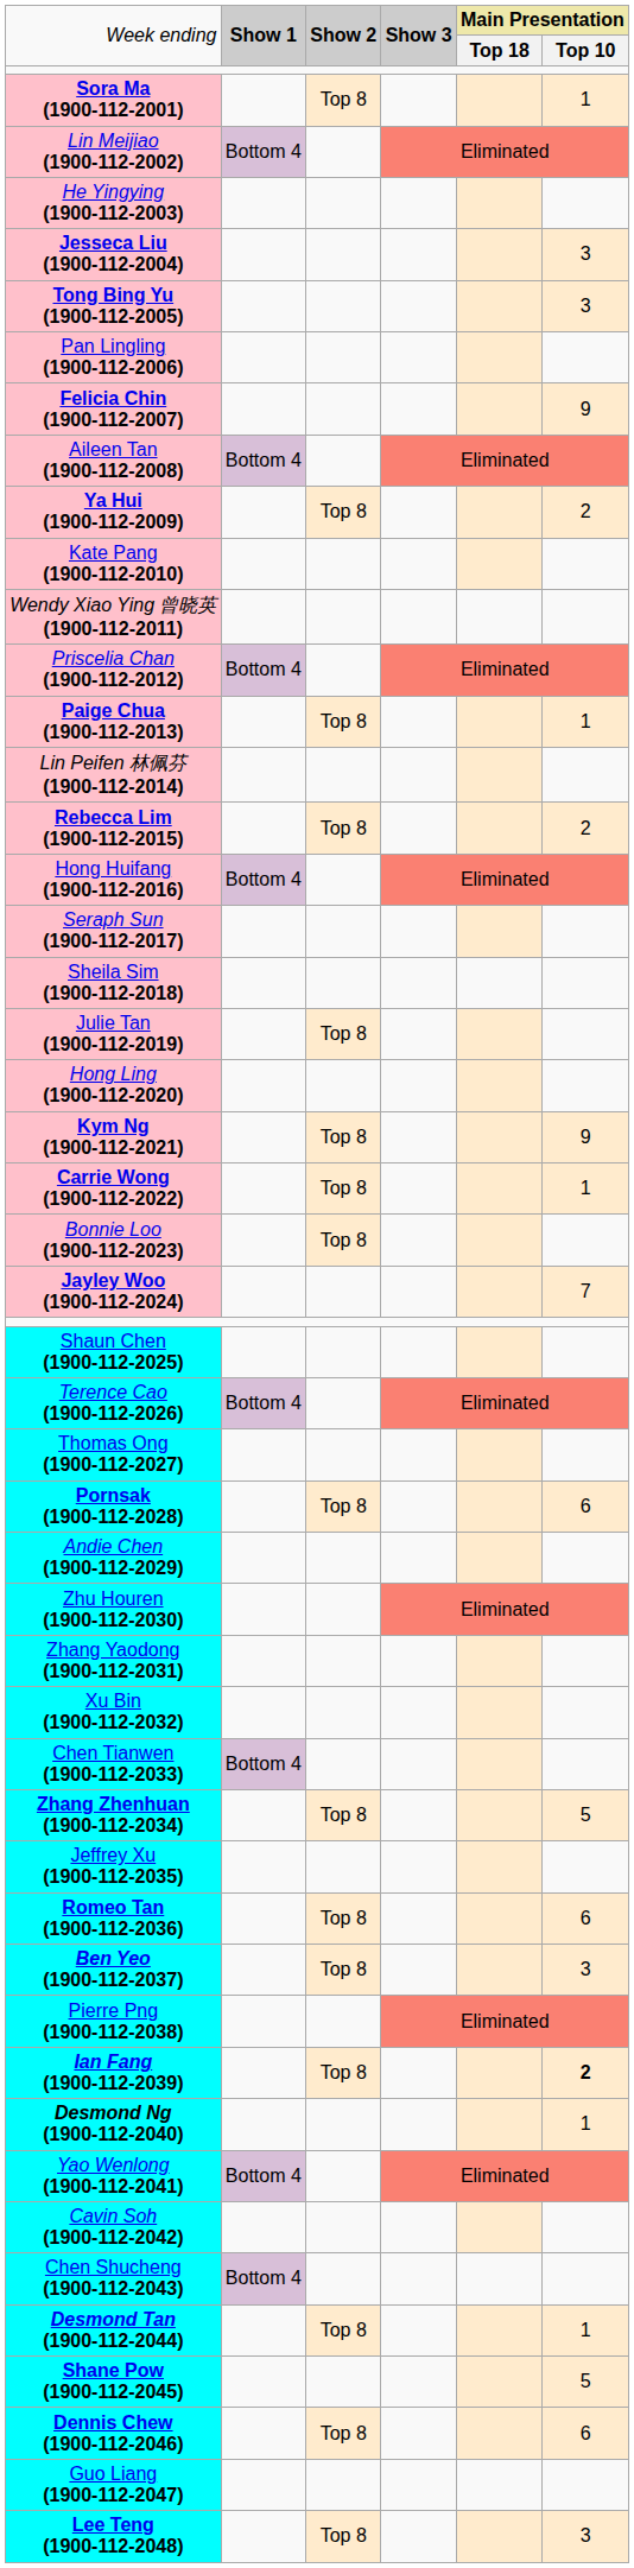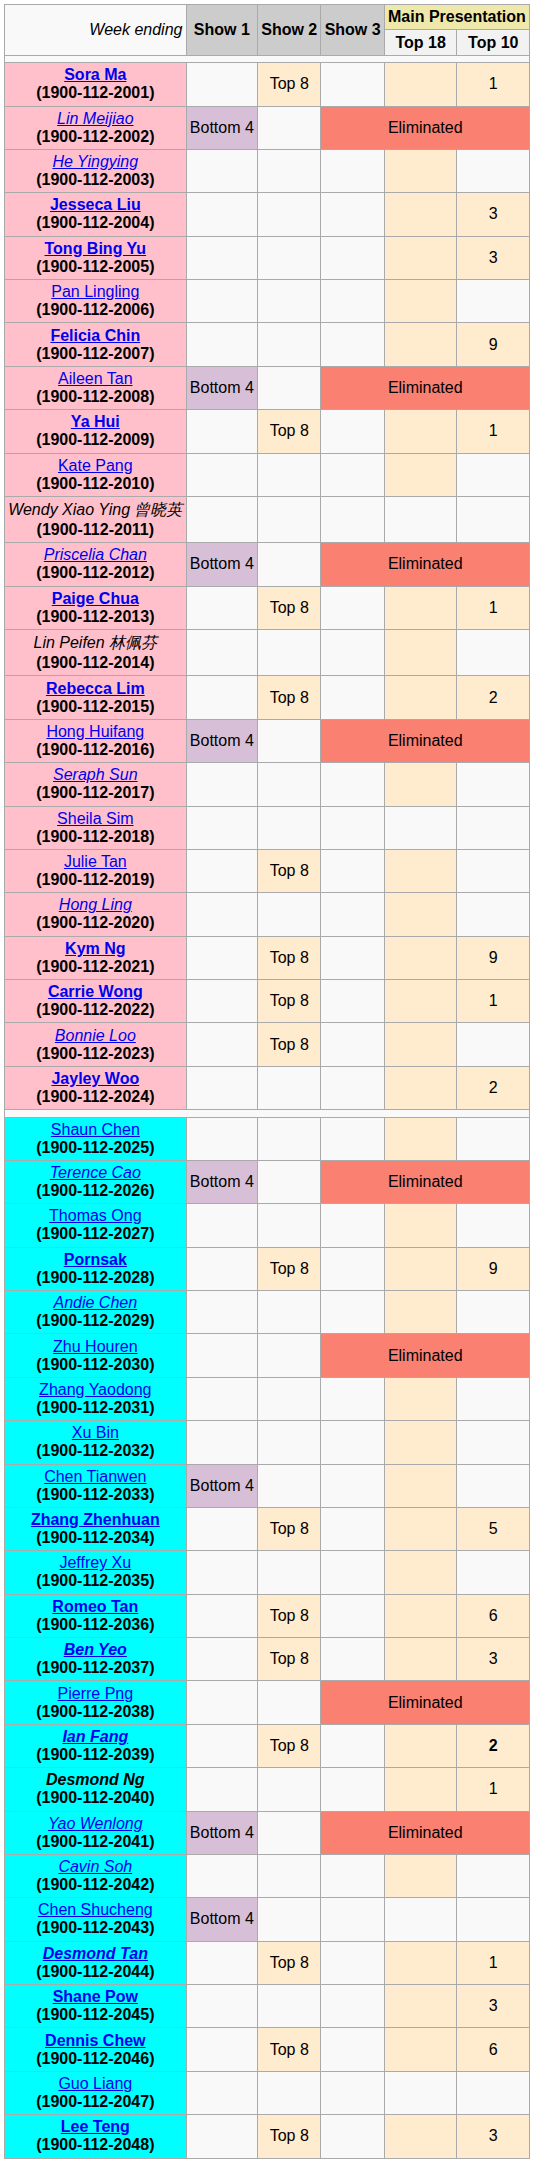 <table class="wikitable" style="margin:1em auto">
 <tr>
 <td rowspan=2 align="right"><em>Week ending</em></td>
 <td rowspan=2 bgcolor="#CCCCCC" align="center"><strong>Show 1</strong></td>
 <td rowspan=2 bgcolor="#CCCCCC" align="center"><strong>Show 2</strong></td>
 <td rowspan=2 bgcolor="#CCCCCC" align="center"><strong>Show 3</strong></td>
 <td colspan=2 bgcolor="palegoldenrod" color="gold" align="center"><strong>Main Presentation</strong></td>
 </tr>
 <tr>
 <th align="center">Top 18</th>
 <th align="center">Top 10</th>
 </tr>
 <tr>
 <td colspan="9"><div></div></td>
 </tr>
 <tr>
 <td bgcolor="pink" align="center"><strong><a href='#'>Sora Ma</a></strong> <br> <strong>(1900-112-2001)</strong></td>
 <td></td>
 <td bgcolor=#FFEBCD align="center">Top 8</td>
 <td></td>
 <td bgcolor=#FFEBCD align="center"></td>
 <td bgcolor=#FFEBCD align="center">1</td>
 </tr>
 <tr>
 <td bgcolor="pink" align="center"><em><a href='#'>Lin Meijiao</a></em><br> <strong>(1900-112-2002)</strong></td>
 <td bgcolor=Thistle align="center">Bottom 4</td>
 <td></td>
 <td colspan=3 bgcolor="salmon" align="center">Eliminated</td>
 </tr>
 <tr>
 <td bgcolor="pink" align="center"><em><a href='#'>He Yingying</a></em><br> <strong>(1900-112-2003)</strong></td>
 <td></td>
 <td></td>
 <td></td>
 <td bgcolor=#FFEBCD align="center"></td>
 <td align="center"></td>
 </tr>
 <tr>
 <td bgcolor="pink" align="center"><strong><a href='#'>Jesseca Liu</a></strong> <br> <strong>(1900-112-2004)</strong></td>
 <td></td>
 <td></td>
 <td></td>
 <td bgcolor=#FFEBCD align="center"></td>
 <td bgcolor=#FFEBCD align="center">3</td>
 </tr>
 <tr>
 <td bgcolor="pink" align="center"><strong><a href='#'>Tong Bing Yu</a></strong> <br> <strong>(1900-112-2005)</strong></td>
 <td></td>
 <td></td>
 <td></td>
 <td bgcolor=#FFEBCD align="center"></td>
 <td bgcolor=#FFEBCD align="center">3</td>
 </tr>
 <tr>
 <td bgcolor="pink" align="center"><a href='#'>Pan Lingling</a> <br> <strong>(1900-112-2006)</strong></td>
 <td></td>
 <td></td>
 <td></td>
 <td bgcolor=#FFEBCD align="center"></td>
 <td align="center"></td>
 </tr>
 <tr>
 <td bgcolor="pink" align="center"><strong><a href='#'>Felicia Chin</a></strong> <br> <strong>(1900-112-2007)</strong></td>
 <td></td>
 <td></td>
 <td></td>
 <td bgcolor=#FFEBCD align="center"></td>
 <td bgcolor=#FFEBCD align="center">9</td>
 </tr>
 <tr>
 <td bgcolor="pink" align="center"><a href='#'>Aileen Tan</a> <br> <strong>(1900-112-2008)</strong></td>
 <td bgcolor=Thistle align="center">Bottom 4</td>
 <td></td>
 <td colspan=3 bgcolor="salmon" align="center">Eliminated</td>
 </tr>
 <tr>
 <td bgcolor="pink" align="center"><strong><a href='#'>Ya Hui</a></strong> <br> <strong>(1900-112-2009)</strong></td>
 <td></td>
 <td bgcolor=#FFEBCD align="center">Top 8</td>
 <td></td>
 <td bgcolor=#FFEBCD align="center"></td>
-<td bgcolor=#FFEBCD align="center">2</td>
+<td bgcolor=#FFEBCD align="center">1</td>
 </tr>
 <tr>
 <td bgcolor="pink" align="center"><a href='#'>Kate Pang</a> <br> <strong>(1900-112-2010)</strong></td>
 <td></td>
 <td></td>
 <td></td>
 <td bgcolor=#FFEBCD align="center"></td>
 <td align="center"></td>
 </tr>
 <tr>
 <td bgcolor="pink" align="center"><em>Wendy Xiao Ying 曾晓英</em> <br> <strong>(1900-112-2011)</strong></td>
 <td></td>
 <td></td>
 <td></td>
 <td></td>
 <td align="center"></td>
 </tr>
 <tr>
 <td bgcolor="pink" align="center"><em><a href='#'>Priscelia Chan</a></em> <br> <strong>(1900-112-2012)</strong></td>
 <td bgcolor=Thistle align="center">Bottom 4</td>
 <td></td>
 <td colspan=3 bgcolor="salmon" align="center">Eliminated</td>
 </tr>
 <tr>
 <td bgcolor="pink" align="center"><strong><a href='#'>Paige Chua</a></strong> <br> <strong>(1900-112-2013)</strong></td>
 <td></td>
 <td bgcolor=#FFEBCD align="center">Top 8</td>
 <td></td>
 <td bgcolor=#FFEBCD align="center"></td>
 <td bgcolor=#FFEBCD align="center">1</td>
 </tr>
 <tr>
 <td bgcolor="pink" align="center"><em>Lin Peifen 林佩芬</em><br> <strong>(1900-112-2014)</strong></td>
 <td></td>
 <td></td>
 <td></td>
 <td bgcolor=#FFEBCD align="center"></td>
 <td align="center"></td>
 </tr>
 <tr>
 <td bgcolor="pink" align="center"><strong><a href='#'>Rebecca Lim</a></strong> <br> <strong>(1900-112-2015)</strong></td>
 <td></td>
 <td bgcolor=#FFEBCD align="center">Top 8</td>
 <td></td>
 <td bgcolor=#FFEBCD align="center"></td>
 <td bgcolor=#FFEBCD align="center">2</td>
 </tr>
 <tr>
 <td bgcolor="pink" align="center"><a href='#'>Hong Huifang</a> <br> <strong>(1900-112-2016)</strong></td>
 <td bgcolor=Thistle align="center">Bottom 4</td>
 <td></td>
 <td colspan=3 bgcolor="salmon" align="center">Eliminated</td>
 </tr>
 <tr>
 <td bgcolor="pink" align="center"><em><a href='#'>Seraph Sun</a></em><br> <strong>(1900-112-2017)</strong></td>
 <td></td>
 <td></td>
 <td></td>
 <td bgcolor=#FFEBCD align="center"></td>
 <td align="center"></td>
 </tr>
 <tr>
 <td bgcolor="pink" align="center"><a href='#'>Sheila Sim</a> <br> <strong>(1900-112-2018)</strong></td>
 <td></td>
 <td></td>
 <td></td>
 <td></td>
 <td align="center"></td>
 </tr>
 <tr>
 <td bgcolor="pink" align="center"><a href='#'>Julie Tan</a> <br> <strong>(1900-112-2019)</strong></td>
 <td></td>
 <td bgcolor=#FFEBCD align="center">Top 8</td>
 <td></td>
 <td bgcolor=#FFEBCD align="center"></td>
 <td align="center"></td>
 </tr>
 <tr>
 <td bgcolor="pink" align="center"><em><a href='#'>Hong Ling</a></em> <br> <strong>(1900-112-2020)</strong></td>
 <td></td>
 <td></td>
 <td></td>
 <td bgcolor=#FFEBCD align="center"></td>
 <td align="center"></td>
 </tr>
 <tr>
 <td bgcolor="pink" align="center"><strong><a href='#'>Kym Ng</a></strong><br> <strong>(1900-112-2021)</strong></td>
 <td></td>
 <td bgcolor=#FFEBCD align="center">Top 8</td>
 <td></td>
 <td bgcolor=#FFEBCD align="center"></td>
 <td bgcolor=#FFEBCD align="center">9</td>
 </tr>
 <tr>
 <td bgcolor="pink" align="center"><strong><a href='#'>Carrie Wong</a></strong> <br> <strong>(1900-112-2022)</strong></td>
 <td></td>
 <td bgcolor=#FFEBCD align="center">Top 8</td>
 <td></td>
 <td bgcolor=#FFEBCD align="center"></td>
 <td bgcolor=#FFEBCD align="center">1</td>
 </tr>
 <tr>
 <td bgcolor="pink" align="center"><em><a href='#'>Bonnie Loo</a></em> <br> <strong>(1900-112-2023)</strong></td>
 <td></td>
 <td bgcolor=#FFEBCD align="center">Top 8</td>
 <td></td>
 <td bgcolor=#FFEBCD align="center"></td>
 <td align="center"></td>
 </tr>
 <tr>
 <td bgcolor="pink" align="center"><strong><a href='#'>Jayley Woo</a></strong> <br> <strong>(1900-112-2024)</strong></td>
 <td></td>
 <td></td>
 <td></td>
 <td bgcolor=#FFEBCD align="center"></td>
-<td bgcolor=#FFEBCD align="center">7</td>
+<td bgcolor=#FFEBCD align="center">2</td>
 </tr>
 <tr>
 <td colspan="9"><div></div></td>
 </tr>
 <tr>
 <td bgcolor="cyan" align="center"><a href='#'>Shaun Chen</a> <br> <strong>(1900-112-2025)</strong></td>
 <td></td>
 <td></td>
 <td></td>
 <td bgcolor=#FFEBCD align="center"></td>
 <td align="center"></td>
 </tr>
 <tr>
 <td bgcolor="cyan" align="center"><em><a href='#'>Terence Cao</a></em> <br> <strong>(1900-112-2026)</strong></td>
 <td bgcolor=Thistle align="center">Bottom 4</td>
 <td></td>
 <td colspan=3 bgcolor="salmon" align="center">Eliminated</td>
 </tr>
 <tr>
 <td bgcolor="cyan" align="center"><a href='#'>Thomas Ong</a> <br> <strong>(1900-112-2027)</strong></td>
 <td></td>
 <td></td>
 <td></td>
 <td bgcolor=#FFEBCD align="center"></td>
 <td align="center"></td>
 </tr>
 <tr>
 <td bgcolor="cyan" align="center"><strong><a href='#'>Pornsak</a></strong> <br> <strong>(1900-112-2028)</strong></td>
 <td></td>
 <td bgcolor=#FFEBCD align="center">Top 8</td>
 <td></td>
 <td bgcolor=#FFEBCD align="center"></td>
-<td bgcolor=#FFEBCD align="center">6</td>
+<td bgcolor=#FFEBCD align="center">9</td>
 </tr>
 <tr>
 <td bgcolor="cyan" align="center"><em><a href='#'>Andie Chen</a></em><br> <strong>(1900-112-2029)</strong></td>
 <td></td>
 <td></td>
 <td></td>
 <td bgcolor=#FFEBCD align="center"></td>
 <td align="center"></td>
 </tr>
 <tr>
 <td bgcolor="cyan" align="center"><a href='#'>Zhu Houren</a> <br> <strong>(1900-112-2030)</strong></td>
 <td></td>
 <td></td>
 <td colspan=3 bgcolor="salmon" align="center">Eliminated</td>
 </tr>
 <tr>
 <td bgcolor="cyan" align="center"><a href='#'>Zhang Yaodong</a> <br> <strong>(1900-112-2031)</strong></td>
 <td></td>
 <td></td>
 <td></td>
 <td bgcolor=#FFEBCD align="center"></td>
 <td align="center"></td>
 </tr>
 <tr>
 <td bgcolor="cyan" align="center"><a href='#'>Xu Bin</a> <br> <strong>(1900-112-2032)</strong></td>
 <td></td>
 <td></td>
 <td></td>
 <td bgcolor=#FFEBCD align="center"></td>
 <td align="center"></td>
 </tr>
 <tr>
 <td bgcolor="cyan" align="center"><a href='#'>Chen Tianwen</a> <br> <strong>(1900-112-2033)</strong></td>
 <td bgcolor=Thistle align="center">Bottom 4</td>
 <td></td>
 <td></td>
 <td bgcolor=#FFEBCD align="center"></td>
 <td align="center"></td>
 </tr>
 <tr>
 <td bgcolor="cyan" align="center"><strong><a href='#'>Zhang Zhenhuan</a></strong> <br> <strong>(1900-112-2034)</strong></td>
 <td></td>
 <td bgcolor=#FFEBCD align="center">Top 8</td>
 <td></td>
 <td bgcolor=#FFEBCD align="center"></td>
 <td bgcolor=#FFEBCD align="center">5</td>
 </tr>
 <tr>
 <td bgcolor="cyan" align="center"><a href='#'>Jeffrey Xu</a> <br> <strong>(1900-112-2035)</strong></td>
 <td></td>
 <td></td>
 <td></td>
 <td bgcolor=#FFEBCD align="center"></td>
 <td align="center"></td>
 </tr>
 <tr>
 <td bgcolor="cyan" align="center"><strong><a href='#'>Romeo Tan</a></strong> <br> <strong>(1900-112-2036)</strong></td>
 <td></td>
 <td bgcolor=#FFEBCD align="center">Top 8</td>
 <td></td>
 <td bgcolor=#FFEBCD align="center"></td>
 <td bgcolor=#FFEBCD align="center">6</td>
 </tr>
 <tr>
 <td bgcolor="cyan" align="center"><strong><em><a href='#'>Ben Yeo</a></em></strong> <br> <strong>(1900-112-2037)</strong></td>
 <td></td>
 <td bgcolor=#FFEBCD align="center">Top 8</td>
 <td></td>
 <td bgcolor=#FFEBCD align="center"></td>
 <td bgcolor=#FFEBCD align="center">3</td>
 </tr>
 <tr>
 <td bgcolor="cyan" align="center"><a href='#'>Pierre Png</a> <br> <strong>(1900-112-2038)</strong></td>
 <td></td>
 <td></td>
 <td colspan=3 bgcolor="salmon" align="center">Eliminated</td>
 </tr>
 <tr>
 <td bgcolor="cyan" align="center"><strong><em><a href='#'>Ian Fang</a></em></strong><br> <strong>(1900-112-2039)</strong></td>
 <td></td>
 <td bgcolor=#FFEBCD align="center">Top 8</td>
 <td></td>
 <td bgcolor=#FFEBCD align="center"></td>
 <td bgcolor=#FFEBCD align="center"><strong>2</strong></td>
 </tr>
 <tr>
 <td bgcolor="cyan" align="center"><strong><em>Desmond Ng</em></strong> <br> <strong>(1900-112-2040)</strong></td>
 <td></td>
 <td></td>
 <td></td>
 <td bgcolor=#FFEBCD align="center"></td>
 <td bgcolor=#FFEBCD align="center">1</td>
 </tr>
 <tr>
 <td bgcolor="cyan" align="center"><em><a href='#'>Yao Wenlong</a></em><br> <strong>(1900-112-2041)</strong></td>
 <td bgcolor=Thistle align="center">Bottom 4</td>
 <td></td>
 <td colspan=3 bgcolor="salmon" align="center">Eliminated</td>
 </tr>
 <tr>
 <td bgcolor="cyan" align="center"><em><a href='#'>Cavin Soh</a></em><br> <strong>(1900-112-2042)</strong></td>
 <td></td>
 <td></td>
 <td></td>
 <td bgcolor=#FFEBCD align="center"></td>
 <td align="center"></td>
 </tr>
 <tr>
 <td bgcolor="cyan" align="center"><a href='#'>Chen Shucheng</a> <br> <strong>(1900-112-2043)</strong></td>
 <td bgcolor=Thistle align="center">Bottom 4</td>
 <td></td>
 <td></td>
 <td></td>
 <td align="center"></td>
 </tr>
 <tr>
 <td bgcolor="cyan" align="center"><strong><em><a href='#'>Desmond Tan</a> </em></strong> <br> <strong>(1900-112-2044)</strong></td>
 <td></td>
 <td bgcolor=#FFEBCD align="center">Top 8</td>
 <td></td>
 <td bgcolor=#FFEBCD align="center"></td>
 <td bgcolor=#FFEBCD align="center">1</td>
 </tr>
 <tr>
 <td bgcolor="cyan" align="center"><strong><a href='#'>Shane Pow</a></strong> <br> <strong>(1900-112-2045)</strong></td>
 <td></td>
 <td></td>
 <td></td>
 <td bgcolor=#FFEBCD align="center"></td>
-<td bgcolor=#FFEBCD align="center">5</td>
+<td bgcolor=#FFEBCD align="center">3</td>
 </tr>
 <tr>
 <td bgcolor="cyan" align="center"><strong><a href='#'>Dennis Chew</a></strong> <br> <strong>(1900-112-2046)</strong></td>
 <td></td>
 <td bgcolor=#FFEBCD align="center">Top 8</td>
 <td></td>
 <td bgcolor=#FFEBCD align="center"></td>
 <td bgcolor=#FFEBCD align="center">6</td>
 </tr>
 <tr>
 <td bgcolor="cyan" align="center"><a href='#'>Guo Liang</a> <br> <strong>(1900-112-2047)</strong></td>
 <td></td>
 <td></td>
 <td></td>
 <td></td>
 <td align="center"></td>
 </tr>
 <tr>
 <td bgcolor="cyan" align="center"><strong><a href='#'>Lee Teng</a> </strong> <br> <strong>(1900-112-2048)</strong></td>
 <td></td>
 <td bgcolor=#FFEBCD align="center">Top 8</td>
 <td></td>
 <td bgcolor=#FFEBCD align="center"></td>
 <td bgcolor=#FFEBCD align="center">3</td>
 </tr>
 </table>
